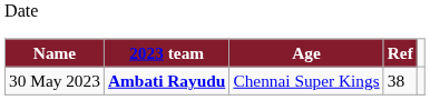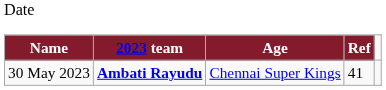 <table class="wikitable"style="font-size:95%;>
 <tr>
 <th style="background: #841B2D;color:white">Date</th>
 <th style="background: #841B2D;color:white">Name</th>
 <th style="background: #841B2D;color:white"><a href='#'><span>2023</span></a> team</th>
 <th style="background: #841B2D;color:white">Age</th>
 <th style="background: #841B2D;color:white">Ref</th>
 </tr>
 <tr>
 <td>30 May 2023</td>
 <td><strong> <a href='#'>Ambati Rayudu</a></strong></td>
 <td><a href='#'>Chennai Super Kings</a></td>
-<td>38</td>
+<td>41</td>
 <td></td>
 </tr>
 </table>
